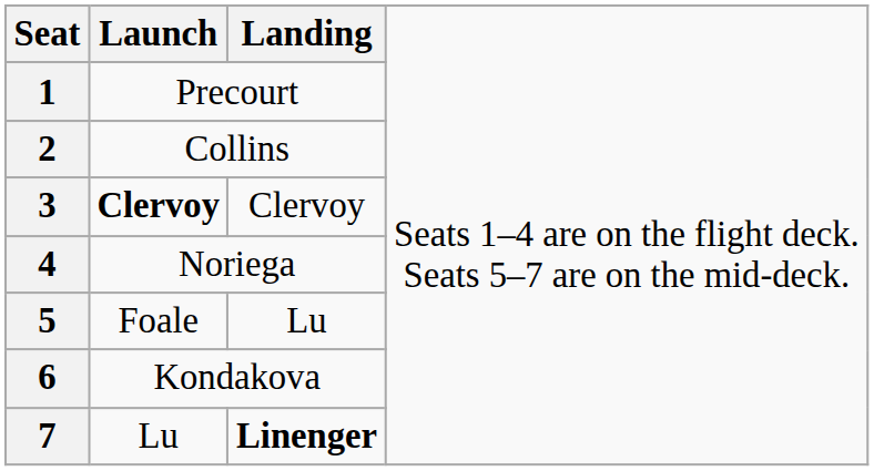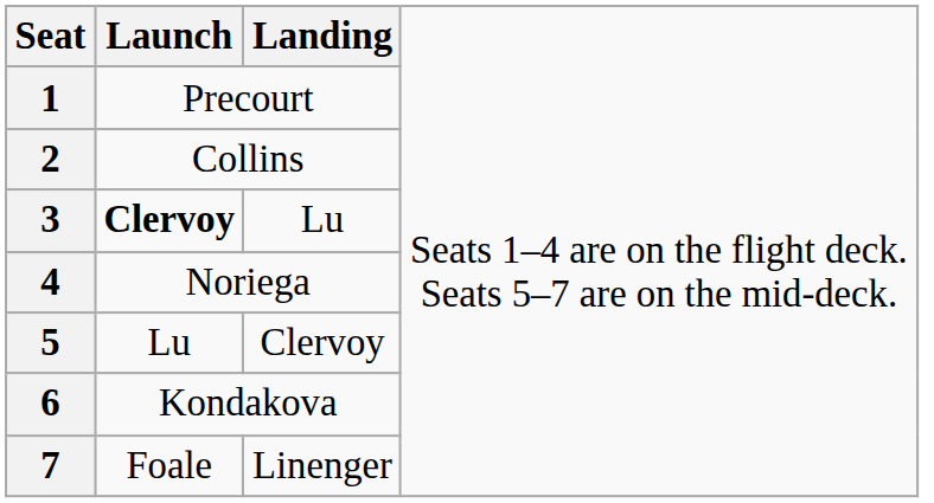 <table class="wikitable" style="text-align:center">
 <tr>
 <th>Seat</th>
 <th>Launch</th>
 <th>Landing</th>
 <td rowspan=8><br>Seats 1–4 are on the flight deck.<br>Seats 5–7 are on the mid-deck.</td>
 </tr>
 <tr>
 <th>1</th>
 <td colspan=2>Precourt</td>
 </tr>
 <tr>
 <th>2</th>
 <td colspan=2>Collins</td>
 </tr>
 <tr>
 <th>3</th>
 <td><strong>Clervoy</strong></td>
-<td>Clervoy</td>
+<td>Lu</td>
 </tr>
 <tr>
 <th>4</th>
 <td colspan=2>Noriega</td>
 </tr>
 <tr>
 <th>5</th>
-<td>Foale</td>
 <td>Lu</td>
+<td>Clervoy</td>
 </tr>
 <tr>
 <th>6</th>
 <td colspan=2>Kondakova</td>
 </tr>
 <tr>
 <th>7</th>
-<td>Lu</td>
-<td><strong>Linenger</strong></td>
+<td>Foale</td>
+<td>Linenger</td>
 </tr>
 </table>
